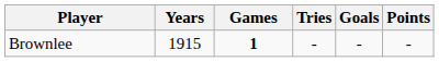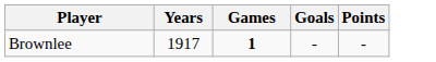 <table class="wikitable" style="text-align:center;">
 <tr>
 <th width=140>Player</th>
 <th width=50 abbr="Years">Years</th>
 <th width=70 abbr="Appearances">Games</th>
-<th width=15 abbr="Tries">Tries</th>
 <th width=15 abbr="Goals">Goals</th>
 <th width=15 abbr="Points">Points</th>
 </tr>
 <tr>
 <td style="text-align:left;">Brownlee</td>
-<td style=>1915</td>
+<td style=>1917</td>
 <td><strong>1</strong></td>
-<td>-</td>
 <td>-</td>
 <td>-</td>
 </tr>
 </table>
